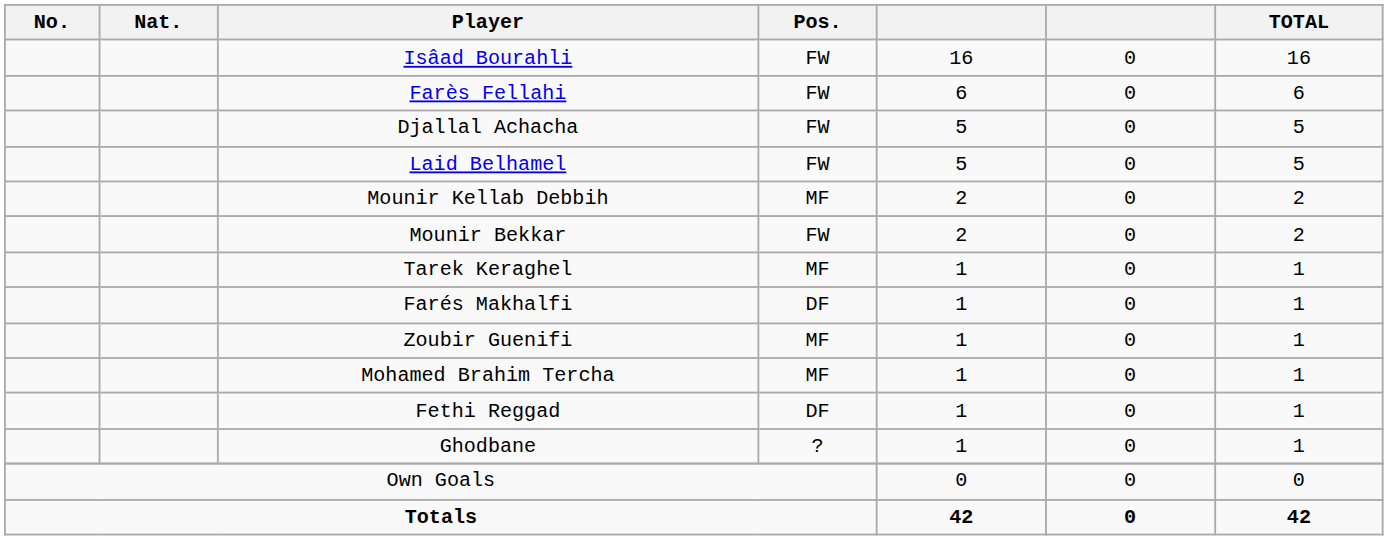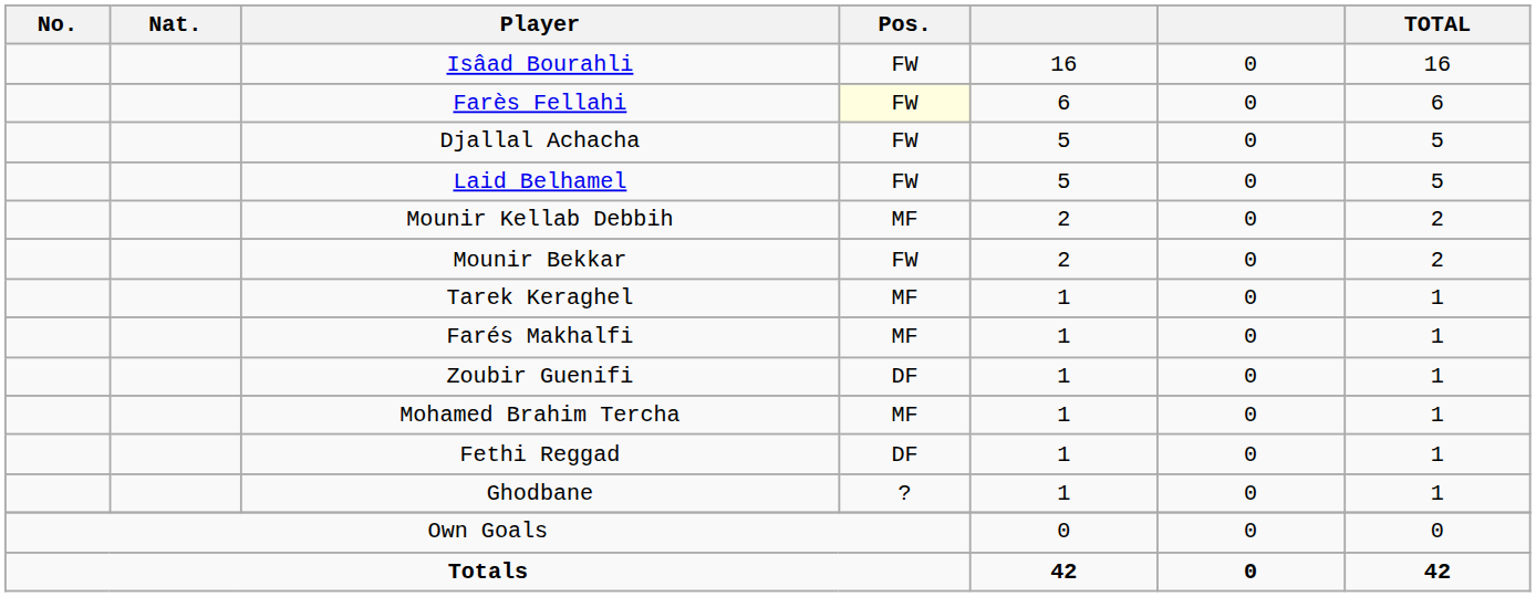 <table class="wikitable sortable alternance"  style="font-size:85%; text-align:center; line-height:14px; width:60%;">
 <tr>
 <th width=10>No.</th>
 <th width=10>Nat.</th>
 <th width=140>Player</th>
 <th width=10>Pos.</th>
 <th width=40></th>
 <th width=40></th>
 <th width=40>TOTAL</th>
 </tr>
 <tr>
 <td></td>
 <td></td>
 <td><a href='#'>Isâad Bourahli</a></td>
 <td>FW</td>
 <td>16</td>
 <td>0</td>
 <td>16</td>
 </tr>
 <tr>
 <td></td>
 <td></td>
 <td><a href='#'>Farès Fellahi</a></td>
-<td>FW</td>
+<td style="background: lightyellow;">FW</td>
 <td>6</td>
 <td>0</td>
 <td>6</td>
 </tr>
 <tr>
 <td></td>
 <td></td>
 <td>Djallal Achacha</td>
 <td>FW</td>
 <td>5</td>
 <td>0</td>
 <td>5</td>
 </tr>
 <tr>
 <td></td>
 <td></td>
 <td><a href='#'>Laid Belhamel</a></td>
 <td>FW</td>
 <td>5</td>
 <td>0</td>
 <td>5</td>
 </tr>
 <tr>
 <td></td>
 <td></td>
 <td>Mounir Kellab Debbih</td>
 <td>MF</td>
 <td>2</td>
 <td>0</td>
 <td>2</td>
 </tr>
 <tr>
 <td></td>
 <td></td>
 <td>Mounir Bekkar</td>
 <td>FW</td>
 <td>2</td>
 <td>0</td>
 <td>2</td>
 </tr>
 <tr>
 <td></td>
 <td></td>
 <td>Tarek Keraghel</td>
 <td>MF</td>
 <td>1</td>
 <td>0</td>
 <td>1</td>
 </tr>
 <tr>
 <td></td>
 <td></td>
 <td>Farés Makhalfi</td>
-<td>DF</td>
+<td>MF</td>
 <td>1</td>
 <td>0</td>
 <td>1</td>
 </tr>
 <tr>
 <td></td>
 <td></td>
 <td>Zoubir Guenifi</td>
-<td>MF</td>
+<td>DF</td>
 <td>1</td>
 <td>0</td>
 <td>1</td>
 </tr>
 <tr>
 <td></td>
 <td></td>
 <td>Mohamed Brahim Tercha</td>
 <td>MF</td>
 <td>1</td>
 <td>0</td>
 <td>1</td>
 </tr>
 <tr>
 <td></td>
 <td></td>
 <td>Fethi Reggad</td>
 <td>DF</td>
 <td>1</td>
 <td>0</td>
 <td>1</td>
 </tr>
 <tr>
 <td></td>
 <td></td>
 <td>Ghodbane</td>
 <td>?</td>
 <td>1</td>
 <td>0</td>
 <td>1</td>
 </tr>
 <tr>
 </tr>
 <tr class="sortbottom">
 <td colspan="4">Own Goals</td>
 <td>0</td>
 <td>0</td>
 <td>0</td>
 </tr>
 <tr class="sortbottom">
 <td colspan="4"><strong>Totals</strong></td>
 <td><strong>42</strong></td>
 <td><strong>0</strong></td>
 <td><strong>42</strong></td>
 </tr>
 </table>
